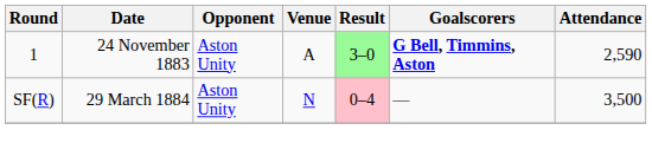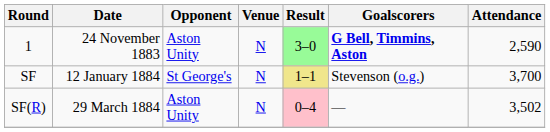 <table class="wikitable">
 <tr>
 <th>Round</th>
 <th>Date</th>
 <th>Opponent</th>
 <th>Venue</th>
 <th>Result</th>
 <th>Goalscorers</th>
 <th>Attendance</th>
 </tr>
 <tr>
 <td align="center">1</td>
 <td align="right">24 November 1883</td>
 <td><a href='#'>Aston Unity</a></td>
-<td align="center">A</td>
+<td align="center"><a href='#'>N</a></td>
 <td align="center" bgcolor="PaleGreen">3–0</td>
 <td><strong><a href='#'>G Bell</a>, <a href='#'>Timmins</a>, <a href='#'>Aston</a></strong></td>
 <td align="right">2,590</td>
+</tr>
+<tr>
+<td align="center">SF</td>
+<td align="right">12 January 1884</td>
+<td><a href='#'>St George's</a></td>
+<td align="center"><a href='#'>N</a></td>
+<td align="center" bgcolor="Khaki">1–1</td>
+<td>Stevenson (<a href='#'>o.g.</a>)</td>
+<td align="right">3,700</td>
 </tr>
 <tr>
 <td align="center">SF(<a href='#'>R</a>)</td>
 <td align="right">29 March 1884</td>
 <td><a href='#'>Aston Unity</a></td>
 <td align="center"><a href='#'>N</a></td>
 <td align="center" bgcolor="Pink">0–4</td>
 <td>—</td>
-<td align="right">3,500</td>
+<td align="right">3,502</td>
 </tr>
 <tr>
 </tr>
 </table>
